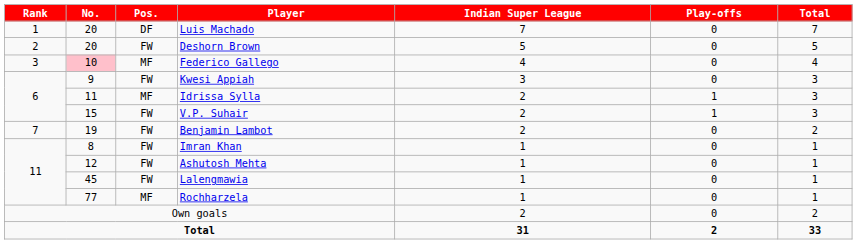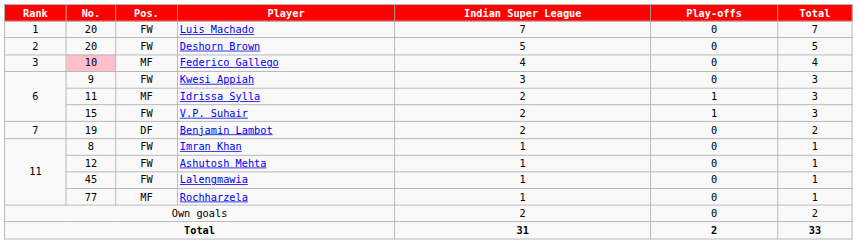 <table class="wikitable sortable" style="text-align:center;width:85%;">
 <tr>
 <th style="background-color:#FF0000;color:white">Rank</th>
 <th style="background-color:#FF0000;color:white">No.</th>
 <th style="background-color:#FF0000;color:white">Pos.</th>
 <th style="background-color:#FF0000;color:white">Player</th>
 <th style="background-color:#FF0000;color:white">Indian Super League</th>
 <th style="background-color:#FF0000;color:white">Play-offs</th>
 <th style="background-color:#FF0000;color:white">Total</th>
 </tr>
 <tr>
 <td rowspan="1">1</td>
 <td>20</td>
-<td>DF</td>
+<td>FW</td>
 <td align="left"> <a href='#'>Luis Machado</a></td>
 <td>7</td>
 <td>0</td>
 <td>7</td>
 </tr>
 <tr>
 <td rowspan="1">2</td>
 <td>20</td>
 <td>FW</td>
 <td align="left"> <a href='#'>Deshorn Brown</a></td>
 <td>5</td>
 <td>0</td>
 <td>5</td>
 </tr>
 <tr>
 <td rowspan="1">3</td>
 <td style="background: pink;">10</td>
 <td>MF</td>
 <td align="left"> <a href='#'>Federico Gallego</a></td>
 <td>4</td>
 <td>0</td>
 <td>4</td>
 </tr>
 <tr>
 <td rowspan="3">6</td>
 <td>9</td>
 <td>FW</td>
 <td align="left"> <a href='#'>Kwesi Appiah</a></td>
 <td>3</td>
 <td>0</td>
 <td>3</td>
 </tr>
 <tr>
 <td>11</td>
 <td>MF</td>
 <td align="left"> <a href='#'>Idrissa Sylla</a></td>
 <td>2</td>
 <td>1</td>
 <td>3</td>
 </tr>
 <tr>
 <td>15</td>
 <td>FW</td>
 <td align="left"> <a href='#'>V.P. Suhair</a></td>
 <td>2</td>
 <td>1</td>
 <td>3</td>
 </tr>
 <tr>
 <td>7</td>
 <td>19</td>
-<td>FW</td>
+<td>DF</td>
 <td align="left"> <a href='#'>Benjamin Lambot</a></td>
 <td>2</td>
 <td>0</td>
 <td>2</td>
 </tr>
 <tr>
 <td rowspan="4">11</td>
 <td>8</td>
 <td>FW</td>
 <td align="left"> <a href='#'>Imran Khan</a></td>
 <td>1</td>
 <td>0</td>
 <td>1</td>
 </tr>
 <tr>
 <td>12</td>
 <td>FW</td>
 <td align="left"> <a href='#'>Ashutosh Mehta</a></td>
 <td>1</td>
 <td>0</td>
 <td>1</td>
 </tr>
 <tr>
 <td>45</td>
 <td>FW</td>
 <td align="left"> <a href='#'>Lalengmawia</a></td>
 <td>1</td>
 <td>0</td>
 <td>1</td>
 </tr>
 <tr>
 <td>77</td>
 <td>MF</td>
 <td align="left"> <a href='#'>Rochharzela</a></td>
 <td>1</td>
 <td>0</td>
 <td>1</td>
 </tr>
 <tr class="sortbottom">
 <td colspan="4">Own goals</td>
 <td>2</td>
 <td>0</td>
 <td>2</td>
 </tr>
 <tr>
 <td colspan="4"><strong>Total</strong></td>
 <td><strong>31</strong></td>
 <td><strong>2</strong></td>
 <td><strong>33</strong></td>
 </tr>
 </table>
